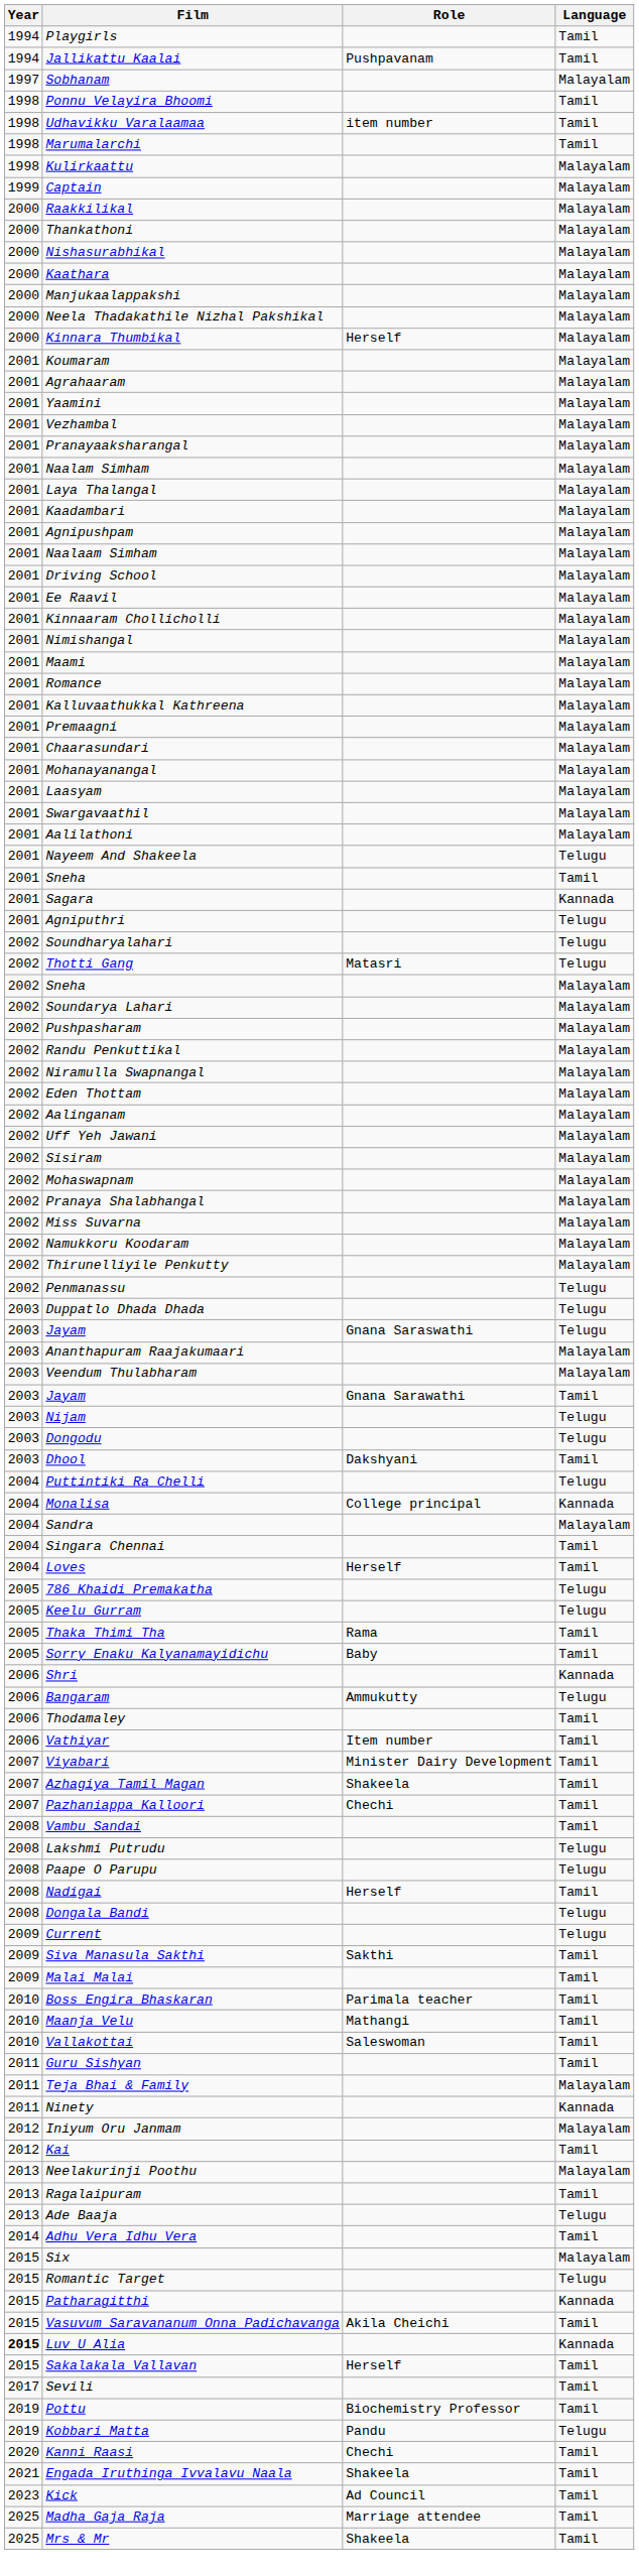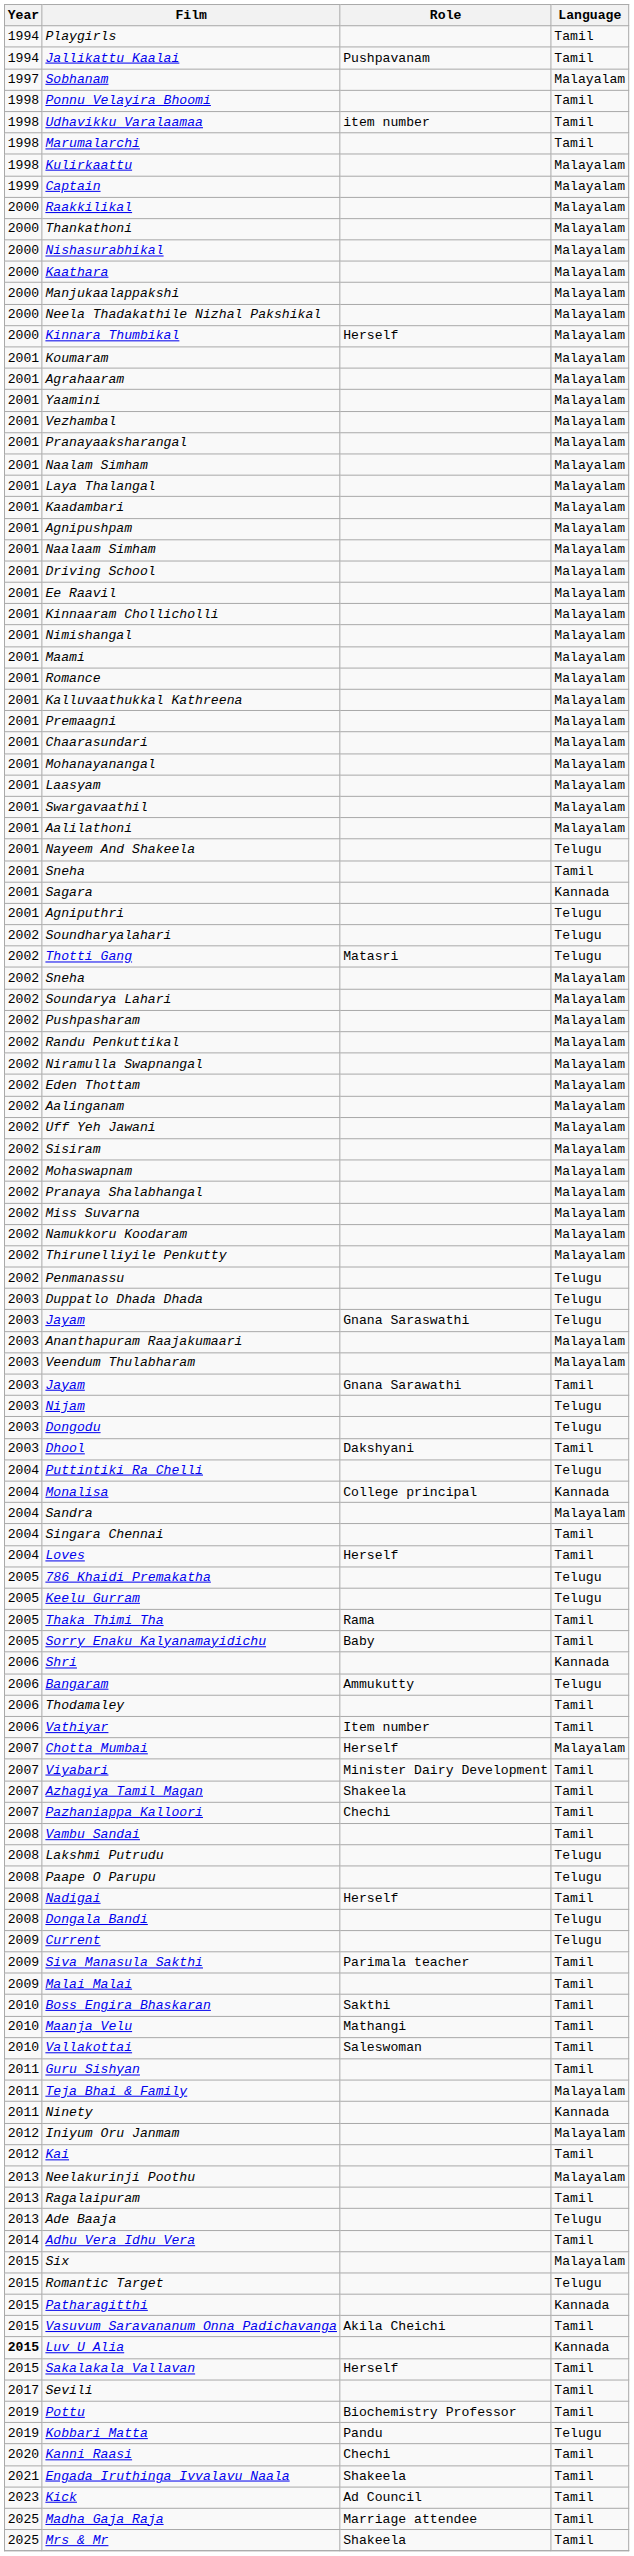 <table class="wikitable sortable">
 <tr>
 <th>Year</th>
 <th>Film</th>
 <th>Role</th>
 <th>Language</th>
 </tr>
 <tr>
 <td>1994</td>
 <td><em>Playgirls</em></td>
 <td></td>
 <td>Tamil</td>
 </tr>
 <tr>
 <td>1994</td>
 <td><em><a href='#'>Jallikattu Kaalai</a></em></td>
 <td>Pushpavanam</td>
 <td>Tamil</td>
 </tr>
 <tr>
 <td>1997</td>
 <td><em><a href='#'>Sobhanam</a></em></td>
 <td></td>
 <td>Malayalam</td>
 </tr>
 <tr>
 <td>1998</td>
 <td><em><a href='#'>Ponnu Velayira Bhoomi</a></em></td>
 <td></td>
 <td>Tamil</td>
 </tr>
 <tr>
 <td>1998</td>
 <td><em><a href='#'>Udhavikku Varalaamaa</a></em></td>
 <td>item number</td>
 <td>Tamil</td>
 </tr>
 <tr>
 <td>1998</td>
 <td><em><a href='#'>Marumalarchi</a></em></td>
 <td></td>
 <td>Tamil</td>
 </tr>
 <tr>
 <td>1998</td>
 <td><em><a href='#'>Kulirkaattu</a></em></td>
 <td></td>
 <td>Malayalam</td>
 </tr>
 <tr>
 <td>1999</td>
 <td><em><a href='#'>Captain</a></em></td>
 <td></td>
 <td>Malayalam</td>
 </tr>
 <tr>
 <td>2000</td>
 <td><em><a href='#'>Raakkilikal</a></em></td>
 <td></td>
 <td>Malayalam</td>
 </tr>
 <tr>
 <td>2000</td>
 <td><em>Thankathoni</em></td>
 <td></td>
 <td>Malayalam</td>
 </tr>
 <tr>
 <td>2000</td>
 <td><em><a href='#'>Nishasurabhikal</a></em></td>
 <td></td>
 <td>Malayalam</td>
 </tr>
 <tr>
 <td>2000</td>
 <td><em><a href='#'>Kaathara</a></em></td>
 <td></td>
 <td>Malayalam</td>
 </tr>
 <tr>
 <td>2000</td>
 <td><em>Manjukaalappakshi</em></td>
 <td></td>
 <td>Malayalam</td>
 </tr>
 <tr>
 <td>2000</td>
 <td><em>Neela Thadakathile Nizhal Pakshikal</em></td>
 <td></td>
 <td>Malayalam</td>
 </tr>
 <tr>
 <td>2000</td>
 <td><em><a href='#'>Kinnara Thumbikal</a></em></td>
 <td>Herself</td>
 <td>Malayalam</td>
 </tr>
 <tr>
 <td>2001</td>
 <td><em>Koumaram</em></td>
 <td></td>
 <td>Malayalam</td>
 </tr>
 <tr>
 <td>2001</td>
 <td><em>Agrahaaram</em></td>
 <td></td>
 <td>Malayalam</td>
 </tr>
 <tr>
 <td>2001</td>
 <td><em>Yaamini</em></td>
 <td></td>
 <td>Malayalam</td>
 </tr>
 <tr>
 <td>2001</td>
 <td><em>Vezhambal</em></td>
 <td></td>
 <td>Malayalam</td>
 </tr>
 <tr>
 <td>2001</td>
 <td><em>Pranayaaksharangal</em></td>
 <td></td>
 <td>Malayalam</td>
 </tr>
 <tr>
 <td>2001</td>
 <td><em>Naalam Simham</em></td>
 <td></td>
 <td>Malayalam</td>
 </tr>
 <tr>
 <td>2001</td>
 <td><em>Laya Thalangal</em></td>
 <td></td>
 <td>Malayalam</td>
 </tr>
 <tr>
 <td>2001</td>
 <td><em>Kaadambari</em></td>
 <td></td>
 <td>Malayalam</td>
 </tr>
 <tr>
 <td>2001</td>
 <td><em>Agnipushpam</em></td>
 <td></td>
 <td>Malayalam</td>
 </tr>
 <tr>
 <td>2001</td>
 <td><em>Naalaam Simham</em></td>
 <td></td>
 <td>Malayalam</td>
 </tr>
 <tr>
 <td>2001</td>
 <td><em>Driving School</em></td>
 <td></td>
 <td>Malayalam</td>
 </tr>
 <tr>
 <td>2001</td>
 <td><em>Ee Raavil</em></td>
 <td></td>
 <td>Malayalam</td>
 </tr>
 <tr>
 <td>2001</td>
 <td><em>Kinnaaram Chollicholli</em></td>
 <td></td>
 <td>Malayalam</td>
 </tr>
 <tr>
 <td>2001</td>
 <td><em>Nimishangal</em></td>
 <td></td>
 <td>Malayalam</td>
 </tr>
 <tr>
 <td>2001</td>
 <td><em>Maami</em></td>
 <td></td>
 <td>Malayalam</td>
 </tr>
 <tr>
 <td>2001</td>
 <td><em>Romance</em></td>
 <td></td>
 <td>Malayalam</td>
 </tr>
 <tr>
 <td>2001</td>
 <td><em>Kalluvaathukkal Kathreena</em></td>
 <td></td>
 <td>Malayalam</td>
 </tr>
 <tr>
 <td>2001</td>
 <td><em>Premaagni</em></td>
 <td></td>
 <td>Malayalam</td>
 </tr>
 <tr>
 <td>2001</td>
 <td><em>Chaarasundari</em></td>
 <td></td>
 <td>Malayalam</td>
 </tr>
 <tr>
 <td>2001</td>
 <td><em>Mohanayanangal</em></td>
 <td></td>
 <td>Malayalam</td>
 </tr>
 <tr>
 <td>2001</td>
 <td><em>Laasyam</em></td>
 <td></td>
 <td>Malayalam</td>
 </tr>
 <tr>
 <td>2001</td>
 <td><em>Swargavaathil</em></td>
 <td></td>
 <td>Malayalam</td>
 </tr>
 <tr>
 <td>2001</td>
 <td><em>Aalilathoni</em></td>
 <td></td>
 <td>Malayalam</td>
 </tr>
 <tr>
 <td>2001</td>
 <td><em>Nayeem And Shakeela</em></td>
 <td></td>
 <td>Telugu</td>
 </tr>
 <tr>
 <td>2001</td>
 <td><em>Sneha</em></td>
 <td></td>
 <td>Tamil</td>
 </tr>
 <tr>
 <td>2001</td>
 <td><em>Sagara</em></td>
 <td></td>
 <td>Kannada</td>
 </tr>
 <tr>
 <td>2001</td>
 <td><em>Agniputhri</em></td>
 <td></td>
 <td>Telugu</td>
 </tr>
 <tr>
 <td>2002</td>
 <td><em>Soundharyalahari</em></td>
 <td></td>
 <td>Telugu</td>
 </tr>
 <tr>
 <td>2002</td>
 <td><em><a href='#'>Thotti Gang</a></em></td>
 <td>Matasri</td>
 <td>Telugu</td>
 </tr>
 <tr>
 <td>2002</td>
 <td><em>Sneha</em></td>
 <td></td>
 <td>Malayalam</td>
 </tr>
 <tr>
 <td>2002</td>
 <td><em>Soundarya Lahari</em></td>
 <td></td>
 <td>Malayalam</td>
 </tr>
 <tr>
 <td>2002</td>
 <td><em>Pushpasharam</em></td>
 <td></td>
 <td>Malayalam</td>
 </tr>
 <tr>
 <td>2002</td>
 <td><em>Randu Penkuttikal</em></td>
 <td></td>
 <td>Malayalam</td>
 </tr>
 <tr>
 <td>2002</td>
 <td><em>Niramulla Swapnangal</em></td>
 <td></td>
 <td>Malayalam</td>
 </tr>
 <tr>
 <td>2002</td>
 <td><em>Eden Thottam</em></td>
 <td></td>
 <td>Malayalam</td>
 </tr>
 <tr>
 <td>2002</td>
 <td><em>Aalinganam</em></td>
 <td></td>
 <td>Malayalam</td>
 </tr>
 <tr>
 <td>2002</td>
 <td><em>Uff Yeh Jawani</em></td>
 <td></td>
 <td>Malayalam</td>
 </tr>
 <tr>
 <td>2002</td>
 <td><em>Sisiram</em></td>
 <td></td>
 <td>Malayalam</td>
 </tr>
 <tr>
 <td>2002</td>
 <td><em>Mohaswapnam</em></td>
 <td></td>
 <td>Malayalam</td>
 </tr>
 <tr>
 <td>2002</td>
 <td><em>Pranaya Shalabhangal</em></td>
 <td></td>
 <td>Malayalam</td>
 </tr>
 <tr>
 <td>2002</td>
 <td><em>Miss Suvarna</em></td>
 <td></td>
 <td>Malayalam</td>
 </tr>
 <tr>
 <td>2002</td>
 <td><em>Namukkoru Koodaram</em></td>
 <td></td>
 <td>Malayalam</td>
 </tr>
 <tr>
 <td>2002</td>
 <td><em>Thirunelliyile Penkutty</em></td>
 <td></td>
 <td>Malayalam</td>
 </tr>
 <tr>
 <td>2002</td>
 <td><em>Penmanassu</em></td>
 <td></td>
 <td>Telugu</td>
 </tr>
 <tr>
 <td>2003</td>
 <td><em>Duppatlo Dhada Dhada</em></td>
 <td></td>
 <td>Telugu</td>
 </tr>
 <tr>
 <td>2003</td>
 <td><em><a href='#'>Jayam</a></em></td>
 <td>Gnana Saraswathi</td>
 <td>Telugu</td>
 </tr>
 <tr>
 <td>2003</td>
 <td><em>Ananthapuram Raajakumaari</em></td>
 <td></td>
 <td>Malayalam</td>
 </tr>
 <tr>
 <td>2003</td>
 <td><em>Veendum Thulabharam</em></td>
 <td></td>
 <td>Malayalam</td>
 </tr>
 <tr>
 <td>2003</td>
 <td><em><a href='#'>Jayam</a></em></td>
 <td>Gnana Sarawathi</td>
 <td>Tamil</td>
 </tr>
 <tr>
 <td>2003</td>
 <td><em><a href='#'>Nijam</a></em></td>
 <td></td>
 <td>Telugu</td>
 </tr>
 <tr>
 <td>2003</td>
 <td><em><a href='#'>Dongodu</a></em></td>
 <td></td>
 <td>Telugu</td>
 </tr>
 <tr>
 <td>2003</td>
 <td><em><a href='#'>Dhool</a></em></td>
 <td>Dakshyani</td>
 <td>Tamil</td>
 </tr>
 <tr>
 <td>2004</td>
 <td><em><a href='#'>Puttintiki Ra Chelli</a></em></td>
 <td></td>
 <td>Telugu</td>
 </tr>
 <tr>
 <td>2004</td>
 <td><em><a href='#'>Monalisa</a></em></td>
 <td>College principal</td>
 <td>Kannada</td>
 </tr>
 <tr>
 <td>2004</td>
 <td><em>Sandra</em></td>
 <td></td>
 <td>Malayalam</td>
 </tr>
 <tr>
 <td>2004</td>
 <td><em>Singara Chennai</em></td>
 <td></td>
 <td>Tamil</td>
 </tr>
 <tr>
 <td>2004</td>
 <td><em><a href='#'>Loves</a></em></td>
 <td>Herself</td>
 <td>Tamil</td>
 </tr>
 <tr>
 <td>2005</td>
 <td><em><a href='#'>786 Khaidi Premakatha</a></em></td>
 <td></td>
 <td>Telugu</td>
 </tr>
 <tr>
 <td>2005</td>
 <td><em><a href='#'>Keelu Gurram</a></em></td>
 <td></td>
 <td>Telugu</td>
 </tr>
 <tr>
 <td>2005</td>
 <td><em><a href='#'>Thaka Thimi Tha</a></em></td>
 <td>Rama</td>
 <td>Tamil</td>
 </tr>
 <tr>
 <td>2005</td>
 <td><em><a href='#'>Sorry Enaku Kalyanamayidichu</a></em></td>
 <td>Baby</td>
 <td>Tamil</td>
 </tr>
 <tr>
 <td>2006</td>
 <td><em><a href='#'>Shri</a></em></td>
 <td></td>
 <td>Kannada</td>
 </tr>
 <tr>
 <td>2006</td>
 <td><em><a href='#'>Bangaram</a></em></td>
 <td>Ammukutty</td>
 <td>Telugu</td>
 </tr>
 <tr>
 <td>2006</td>
 <td><em>Thodamaley</em></td>
 <td></td>
 <td>Tamil</td>
 </tr>
 <tr>
 <td>2006</td>
 <td><em><a href='#'>Vathiyar</a></em></td>
 <td>Item number</td>
 <td>Tamil</td>
 </tr>
 <tr>
 <td>2007</td>
+<td><em><a href='#'>Chotta Mumbai</a></em></td>
+<td>Herself</td>
+<td>Malayalam</td>
+</tr>
+<tr>
+<td>2007</td>
 <td><em><a href='#'>Viyabari</a></em></td>
 <td>Minister Dairy Development</td>
 <td>Tamil</td>
 </tr>
 <tr>
 <td>2007</td>
 <td><em><a href='#'>Azhagiya Tamil Magan</a></em></td>
 <td>Shakeela</td>
 <td>Tamil</td>
 </tr>
 <tr>
 <td>2007</td>
 <td><em><a href='#'>Pazhaniappa Kalloori</a></em></td>
 <td>Chechi</td>
 <td>Tamil</td>
 </tr>
 <tr>
 <td>2008</td>
 <td><em><a href='#'>Vambu Sandai</a></em></td>
 <td></td>
 <td>Tamil</td>
 </tr>
 <tr>
 <td>2008</td>
 <td><em>Lakshmi Putrudu</em></td>
 <td></td>
 <td>Telugu</td>
 </tr>
 <tr>
 <td>2008</td>
 <td><em>Paape O Parupu</em></td>
 <td></td>
 <td>Telugu</td>
 </tr>
 <tr>
 <td>2008</td>
 <td><em><a href='#'>Nadigai</a></em></td>
 <td>Herself</td>
 <td>Tamil</td>
 </tr>
 <tr>
 <td>2008</td>
 <td><em><a href='#'>Dongala Bandi</a></em></td>
 <td></td>
 <td>Telugu</td>
 </tr>
 <tr>
 <td>2009</td>
 <td><em><a href='#'>Current</a></em></td>
 <td></td>
 <td>Telugu</td>
 </tr>
 <tr>
 <td>2009</td>
 <td><em><a href='#'>Siva Manasula Sakthi</a></em></td>
-<td>Sakthi</td>
+<td>Parimala teacher</td>
 <td>Tamil</td>
 </tr>
 <tr>
 <td>2009</td>
 <td><em><a href='#'>Malai Malai</a></em></td>
 <td></td>
 <td>Tamil</td>
 </tr>
 <tr>
 <td>2010</td>
 <td><em><a href='#'>Boss Engira Bhaskaran</a></em></td>
-<td>Parimala teacher</td>
+<td>Sakthi</td>
 <td>Tamil</td>
 </tr>
 <tr>
 <td>2010</td>
 <td><em><a href='#'>Maanja Velu</a></em></td>
 <td>Mathangi</td>
 <td>Tamil</td>
 </tr>
 <tr>
 <td>2010</td>
 <td><em><a href='#'>Vallakottai</a></em></td>
 <td>Saleswoman</td>
 <td>Tamil</td>
 </tr>
 <tr>
 <td>2011</td>
 <td><em><a href='#'>Guru Sishyan</a></em></td>
 <td></td>
 <td>Tamil</td>
 </tr>
 <tr>
 <td>2011</td>
 <td><em><a href='#'>Teja Bhai & Family</a></em></td>
 <td></td>
 <td>Malayalam</td>
 </tr>
 <tr>
 <td>2011</td>
 <td><em>Ninety</em></td>
 <td></td>
 <td>Kannada</td>
 </tr>
 <tr>
 <td>2012</td>
 <td><em>Iniyum Oru Janmam</em></td>
 <td></td>
 <td>Malayalam</td>
 </tr>
 <tr>
 <td>2012</td>
 <td><em><a href='#'>Kai</a></em></td>
 <td></td>
 <td>Tamil</td>
 </tr>
 <tr>
 <td>2013</td>
 <td><em>Neelakurinji Poothu</em></td>
 <td></td>
 <td>Malayalam</td>
 </tr>
 <tr>
 <td>2013</td>
 <td><em>Ragalaipuram</em></td>
 <td></td>
 <td>Tamil</td>
 </tr>
 <tr>
 <td>2013</td>
 <td><em>Ade Baaja</em></td>
 <td></td>
 <td>Telugu</td>
 </tr>
 <tr>
 <td>2014</td>
 <td><em><a href='#'>Adhu Vera Idhu Vera</a></em></td>
 <td></td>
 <td>Tamil</td>
 </tr>
 <tr>
 <td>2015</td>
 <td><em>Six</em></td>
 <td></td>
 <td>Malayalam</td>
 </tr>
 <tr>
 <td>2015</td>
 <td><em>Romantic Target</em></td>
 <td></td>
 <td>Telugu</td>
 </tr>
 <tr>
 <td>2015</td>
 <td><em><a href='#'>Patharagitthi</a></em></td>
 <td></td>
 <td>Kannada</td>
 </tr>
 <tr>
 <td>2015</td>
 <td><em><a href='#'>Vasuvum Saravananum Onna Padichavanga</a></em></td>
 <td>Akila Cheichi</td>
 <td>Tamil</td>
 </tr>
 <tr>
 <td><strong>2015</strong></td>
 <td><em><a href='#'>Luv U Alia</a></em></td>
 <td></td>
 <td>Kannada</td>
 </tr>
 <tr>
 <td>2015</td>
 <td><em><a href='#'>Sakalakala Vallavan</a></em></td>
 <td>Herself</td>
 <td>Tamil</td>
 </tr>
 <tr>
 <td>2017</td>
 <td><em>Sevili</em></td>
 <td></td>
 <td>Tamil</td>
 </tr>
 <tr>
 <td>2019</td>
 <td><em><a href='#'>Pottu</a></em></td>
 <td>Biochemistry Professor</td>
 <td>Tamil</td>
 </tr>
 <tr>
 <td>2019</td>
 <td><em><a href='#'>Kobbari Matta</a></em></td>
 <td>Pandu</td>
 <td>Telugu</td>
 </tr>
 <tr>
 <td>2020</td>
 <td><em><a href='#'>Kanni Raasi</a></em></td>
 <td>Chechi</td>
 <td>Tamil</td>
 </tr>
 <tr>
 <td>2021</td>
 <td><em><a href='#'>Engada Iruthinga Ivvalavu Naala</a></em></td>
 <td>Shakeela</td>
 <td>Tamil</td>
 </tr>
 <tr>
 <td>2023</td>
 <td><em><a href='#'>Kick</a></em></td>
 <td>Ad Council</td>
 <td>Tamil</td>
 </tr>
 <tr>
 <td>2025</td>
 <td><em><a href='#'>Madha Gaja Raja</a></em></td>
 <td>Marriage attendee</td>
 <td>Tamil</td>
 </tr>
 <tr>
 <td>2025</td>
 <td><em><a href='#'>Mrs & Mr</a></em></td>
 <td>Shakeela</td>
 <td>Tamil</td>
 </tr>
 <tr>
 </tr>
 </table>
